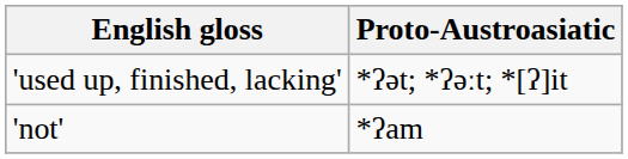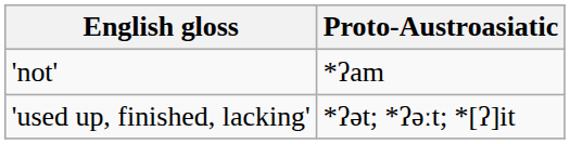 <table class="wikitable">
 <tr>
 <th>English gloss</th>
 <th>Proto-Austroasiatic</th>
 </tr>
 <tr>
+<td>'not'</td>
+<td>*ʔam</td>
+</tr>
+<tr>
 <td>'used up, finished, lacking'</td>
 <td>*ʔət; *ʔəːt; *[ʔ]it</td>
 </tr>
-<tr>
-<td>'not'</td>
-<td>*ʔam</td>
-</tr>
 </table>
